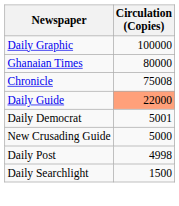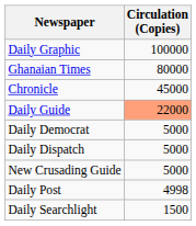 <table class="wikitable" style="float: right;">
 <tr>
 <th>Newspaper</th>
 <th>Circulation<br>(Copies)</th>
 </tr>
 <tr>
 <td><a href='#'>Daily Graphic</a></td>
 <td style="text-align:right">100000</td>
 </tr>
 <tr>
 <td><a href='#'>Ghanaian Times</a></td>
 <td style="text-align:right">80000</td>
 </tr>
 <tr>
 <td><a href='#'>Chronicle</a></td>
-<td style="text-align:right">75008</td>
+<td style="text-align:right">45000</td>
 </tr>
 <tr>
 <td><a href='#'>Daily Guide</a></td>
 <td style="background: lightsalmon; text-align:right">22000</td>
 </tr>
 <tr>
 <td>Daily Democrat</td>
-<td style="text-align:right">5001</td>
+<td style="text-align:right">5000</td>
+</tr>
+<tr>
+<td>Daily Dispatch</td>
+<td style="text-align:right">5000</td>
 </tr>
 <tr>
 <td>New Crusading Guide</td>
 <td style="text-align:right">5000</td>
 </tr>
 <tr>
 <td>Daily Post</td>
 <td style="text-align:right">4998</td>
 </tr>
 <tr>
 <td>Daily Searchlight</td>
 <td style="text-align:right">1500</td>
 </tr>
 </table>
